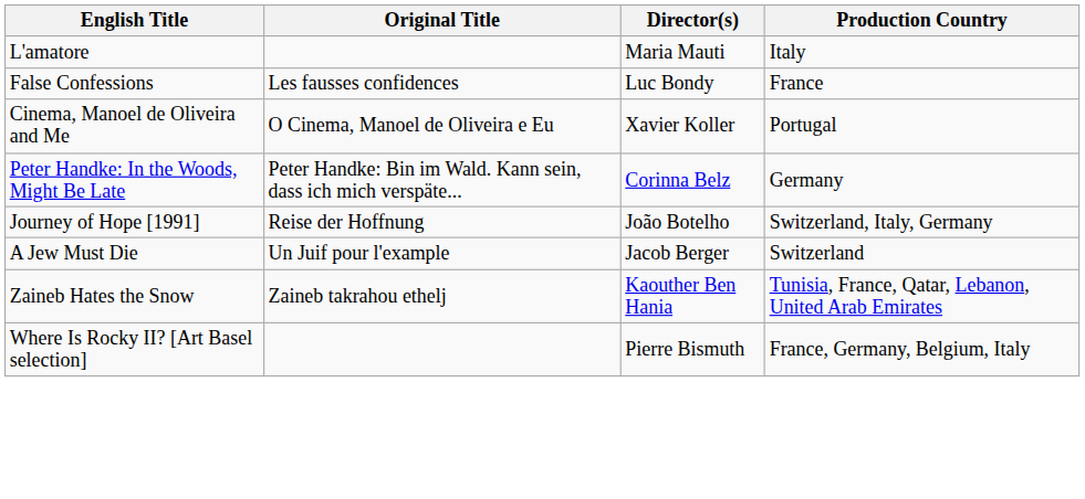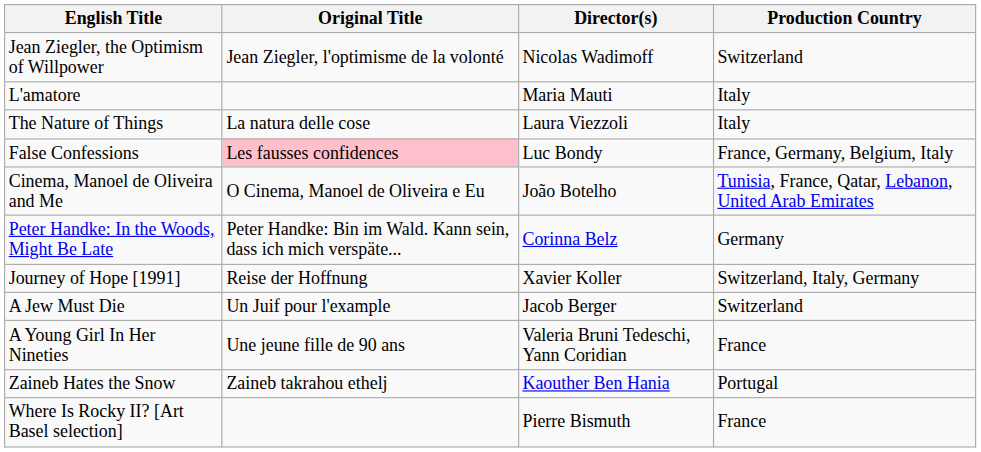 <table class="wikitable">
 <tr>
 <th>English Title</th>
 <th>Original Title</th>
 <th>Director(s)</th>
 <th>Production Country</th>
 </tr>
 <tr>
+<td>Jean Ziegler, the Optimism of Willpower</td>
+<td>Jean Ziegler, l'optimisme de la volonté</td>
+<td>Nicolas Wadimoff</td>
+<td>Switzerland</td>
+</tr>
+<tr>
 <td>L'amatore</td>
 <td></td>
 <td>Maria Mauti</td>
 <td>Italy</td>
 </tr>
 <tr>
+<td>The Nature of Things</td>
+<td>La natura delle cose</td>
+<td>Laura Viezzoli</td>
+<td>Italy</td>
+</tr>
+<tr>
 <td>False Confessions</td>
-<td>Les fausses confidences</td>
+<td style="background: pink;">Les fausses confidences</td>
 <td>Luc Bondy</td>
-<td>France</td>
+<td>France, Germany, Belgium, Italy</td>
 </tr>
 <tr>
 <td>Cinema, Manoel de Oliveira and Me</td>
 <td>O Cinema, Manoel de Oliveira e Eu</td>
-<td>Xavier Koller</td>
-<td>Portugal</td>
+<td>João Botelho</td>
+<td><a href='#'>Tunisia</a>, France, Qatar, <a href='#'>Lebanon</a>, <a href='#'>United Arab Emirates</a></td>
 </tr>
 <tr>
 <td><a href='#'>Peter Handke: In the Woods, Might Be Late</a></td>
 <td>Peter Handke: Bin im Wald. Kann  sein, dass ich mich verspäte...</td>
 <td><a href='#'>Corinna Belz</a></td>
 <td>Germany</td>
 </tr>
 <tr>
 <td>Journey of Hope [1991]</td>
 <td>Reise der Hoffnung</td>
-<td>João Botelho</td>
+<td>Xavier Koller</td>
 <td>Switzerland, Italy, Germany</td>
 </tr>
 <tr>
 <td>A Jew Must Die</td>
 <td>Un Juif pour l'example</td>
 <td>Jacob Berger</td>
 <td>Switzerland</td>
 </tr>
 <tr>
+<td>A Young Girl In Her Nineties</td>
+<td>Une jeune fille de 90 ans</td>
+<td>Valeria Bruni Tedeschi, Yann Coridian</td>
+<td>France</td>
+</tr>
+<tr>
 <td>Zaineb Hates the Snow</td>
 <td>Zaineb takrahou ethelj</td>
 <td><a href='#'>Kaouther Ben Hania</a></td>
-<td><a href='#'>Tunisia</a>, France, Qatar, <a href='#'>Lebanon</a>, <a href='#'>United Arab Emirates</a></td>
+<td>Portugal</td>
 </tr>
 <tr>
 <td>Where Is Rocky II?  [Art Basel selection]</td>
 <td></td>
 <td>Pierre Bismuth</td>
-<td>France, Germany, Belgium, Italy</td>
+<td>France</td>
 </tr>
 </table>
